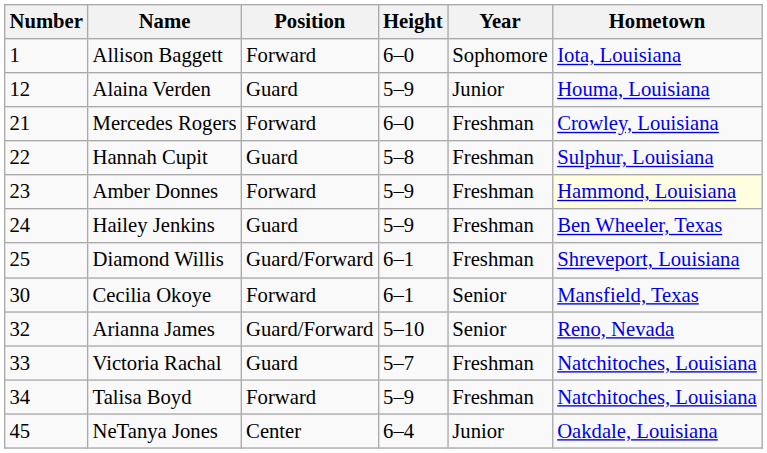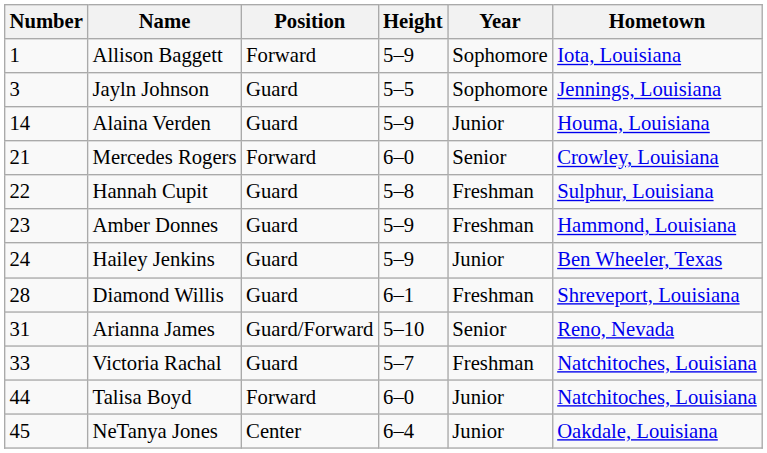 <table class="wikitable" style="font-size: 95%;">
 <tr>
 <th>Number</th>
 <th>Name</th>
 <th>Position</th>
 <th>Height</th>
 <th>Year</th>
 <th>Hometown</th>
 </tr>
 <tr>
 <td>1</td>
 <td>Allison Baggett</td>
 <td>Forward</td>
-<td>6–0</td>
+<td>5–9</td>
 <td>Sophomore</td>
 <td><a href='#'>Iota, Louisiana</a></td>
 </tr>
 <tr>
-<td>12</td>
+<td>3</td>
+<td>Jayln Johnson</td>
+<td>Guard</td>
+<td>5–5</td>
+<td>Sophomore</td>
+<td><a href='#'>Jennings, Louisiana</a></td>
+</tr>
+<tr>
+<td>14</td>
 <td>Alaina Verden</td>
 <td>Guard</td>
 <td>5–9</td>
 <td>Junior</td>
 <td><a href='#'>Houma, Louisiana</a></td>
 </tr>
 <tr>
 <td>21</td>
 <td>Mercedes Rogers</td>
 <td>Forward</td>
 <td>6–0</td>
-<td>Freshman</td>
+<td>Senior</td>
 <td><a href='#'>Crowley, Louisiana</a></td>
 </tr>
 <tr>
 <td>22</td>
 <td>Hannah Cupit</td>
 <td>Guard</td>
 <td>5–8</td>
 <td>Freshman</td>
 <td><a href='#'>Sulphur, Louisiana</a></td>
 </tr>
 <tr>
 <td>23</td>
 <td>Amber Donnes</td>
-<td>Forward</td>
+<td>Guard</td>
 <td>5–9</td>
 <td>Freshman</td>
-<td style="background: lightyellow;"><a href='#'>Hammond, Louisiana</a></td>
+<td><a href='#'>Hammond, Louisiana</a></td>
 </tr>
 <tr>
 <td>24</td>
 <td>Hailey Jenkins</td>
 <td>Guard</td>
 <td>5–9</td>
-<td>Freshman</td>
+<td>Junior</td>
 <td><a href='#'>Ben Wheeler, Texas</a></td>
 </tr>
 <tr>
-<td>25</td>
+<td>28</td>
 <td>Diamond Willis</td>
-<td>Guard/Forward</td>
+<td>Guard</td>
 <td>6–1</td>
 <td>Freshman</td>
 <td><a href='#'>Shreveport, Louisiana</a></td>
 </tr>
 <tr>
-<td>30</td>
-<td>Cecilia Okoye</td>
-<td>Forward</td>
-<td>6–1</td>
-<td>Senior</td>
-<td><a href='#'>Mansfield, Texas</a></td>
-</tr>
-<tr>
-<td>32</td>
+<td>31</td>
 <td>Arianna James</td>
 <td>Guard/Forward</td>
 <td>5–10</td>
 <td>Senior</td>
 <td><a href='#'>Reno, Nevada</a></td>
 </tr>
 <tr>
 <td>33</td>
 <td>Victoria Rachal</td>
 <td>Guard</td>
 <td>5–7</td>
 <td>Freshman</td>
 <td><a href='#'>Natchitoches, Louisiana</a></td>
 </tr>
 <tr>
-<td>34</td>
+<td>44</td>
 <td>Talisa Boyd</td>
 <td>Forward</td>
-<td>5–9</td>
-<td>Freshman</td>
+<td>6–0</td>
+<td>Junior</td>
 <td><a href='#'>Natchitoches, Louisiana</a></td>
 </tr>
 <tr>
 <td>45</td>
 <td>NeTanya Jones</td>
 <td>Center</td>
 <td>6–4</td>
 <td>Junior</td>
 <td><a href='#'>Oakdale, Louisiana</a></td>
 </tr>
 </table>
